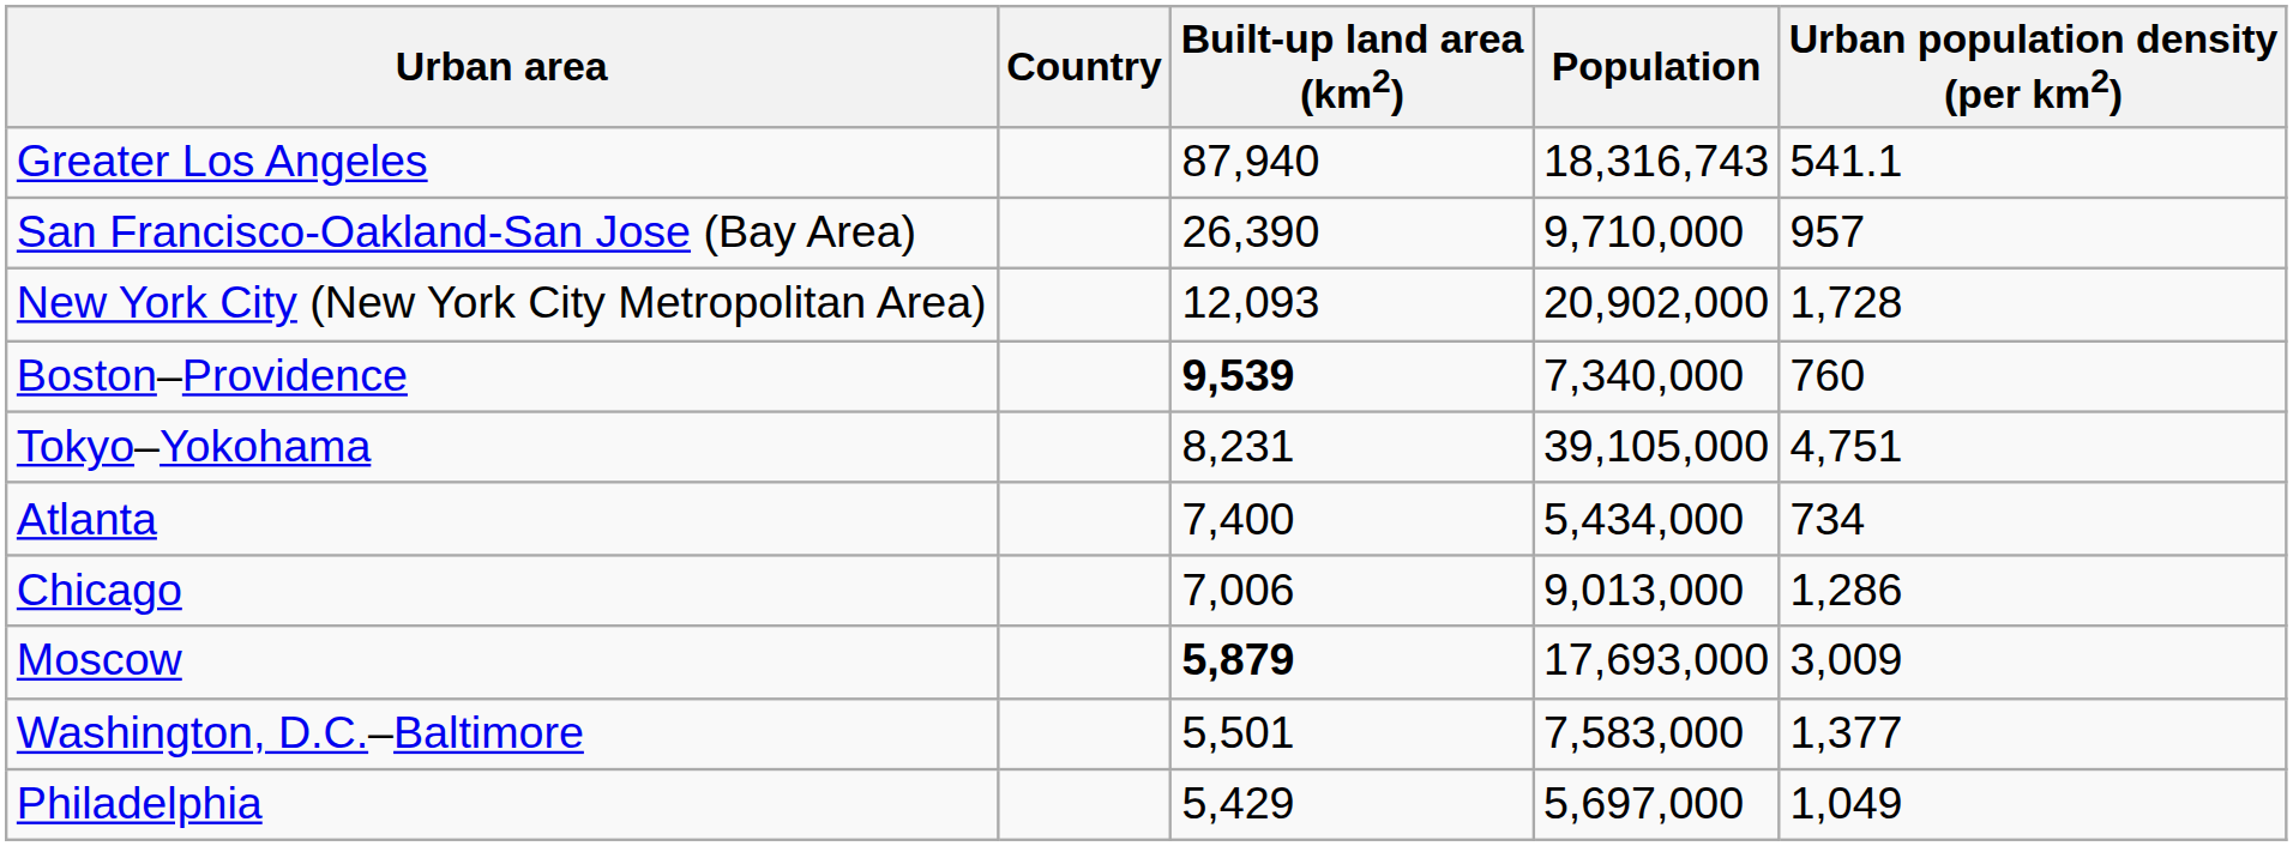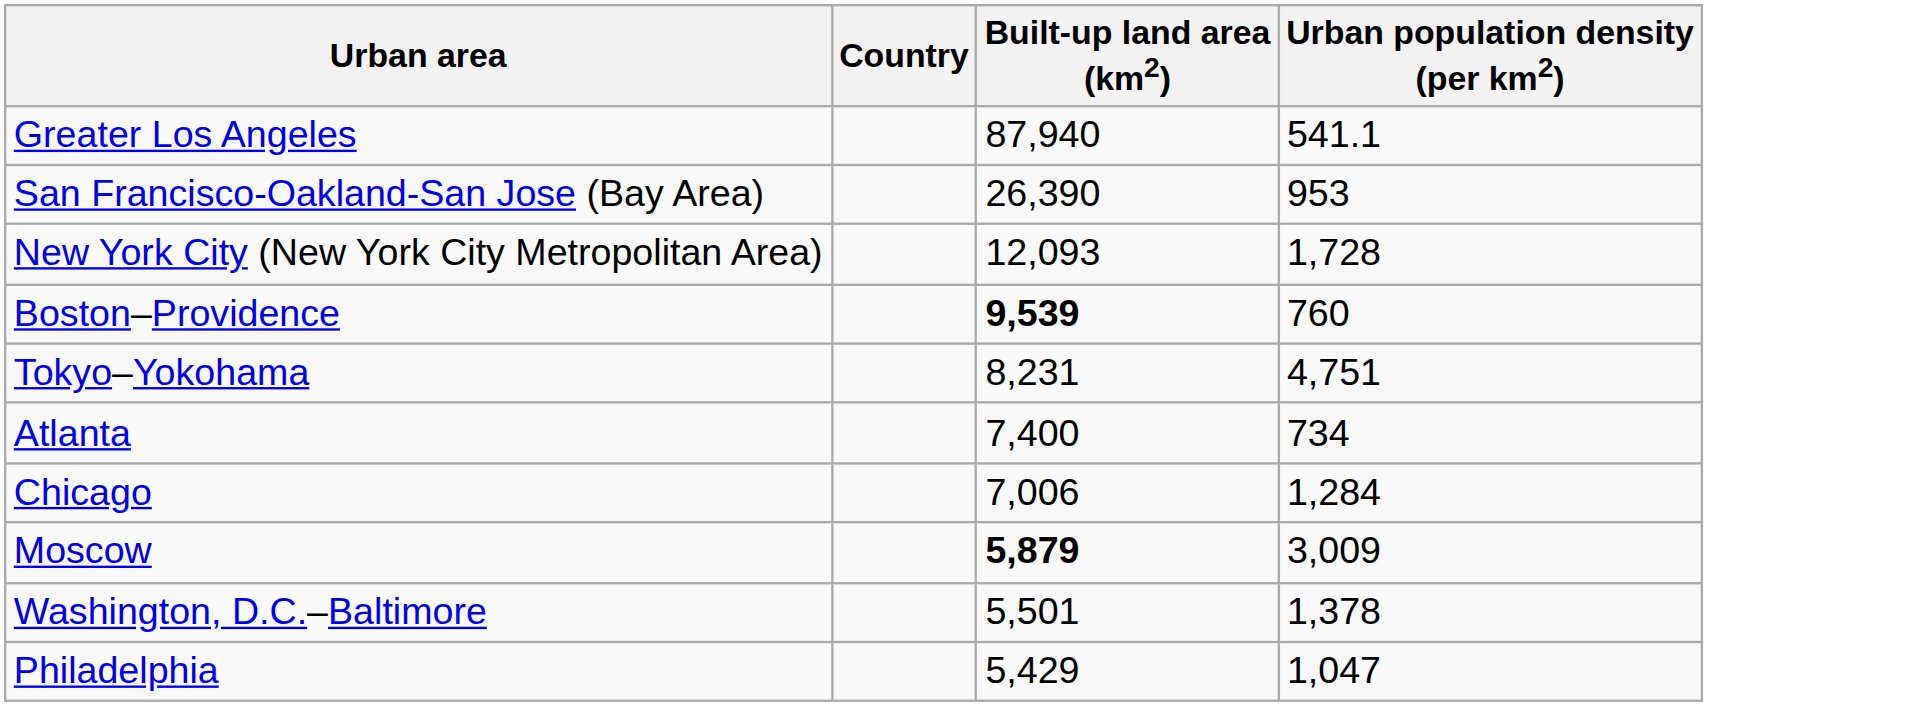 <table class="wikitable sortable plainrowheaders" style="text-align:left">
 <tr style="text-align:center; font-size:90%">
 <th scope="col">Urban area</th>
 <th scope="col">Country</th>
 <th scope="col" data-sort-type="number">Built-up land area<br>(km<sup>2</sup>)</th>
-<th scope="col" data-sort-type="number">Population</th>
 <th scope="col" data-sort-type="number">Urban population density<br>(per km<sup>2</sup>)</th>
 </tr>
 <tr>
 <td scope="row"><a href='#'>Greater Los Angeles</a></td>
 <td></td>
 <td>87,940</td>
-<td>18,316,743</td>
 <td>541.1</td>
 </tr>
 <tr>
 <td scope="row"><a href='#'>San Francisco-Oakland-San Jose</a> (Bay Area)</td>
 <td></td>
 <td>26,390</td>
-<td>9,710,000</td>
-<td>957</td>
+<td>953</td>
 </tr>
 <tr>
 <td><a href='#'>New York City</a> (New York City Metropolitan Area)</td>
 <td></td>
 <td>12,093</td>
-<td>20,902,000</td>
 <td>1,728</td>
 </tr>
 <tr>
 <td><a href='#'>Boston</a>–<a href='#'>Providence</a></td>
 <td></td>
 <td><strong>9,539</strong></td>
-<td>7,340,000</td>
 <td>760</td>
 </tr>
 <tr>
 <td><a href='#'>Tokyo</a>–<a href='#'>Yokohama</a></td>
 <td></td>
 <td>8,231</td>
-<td>39,105,000</td>
 <td>4,751</td>
 </tr>
 <tr>
 <td><a href='#'>Atlanta</a></td>
 <td></td>
 <td>7,400</td>
-<td>5,434,000</td>
 <td>734</td>
 </tr>
 <tr>
 <td><a href='#'>Chicago</a></td>
 <td></td>
 <td>7,006</td>
-<td>9,013,000</td>
-<td>1,286</td>
+<td>1,284</td>
 </tr>
 <tr>
 <td><a href='#'>Moscow</a></td>
 <td></td>
 <td><strong>5,879</strong></td>
-<td>17,693,000</td>
 <td>3,009</td>
 </tr>
 <tr>
 <td><a href='#'>Washington, D.C.</a>–<a href='#'>Baltimore</a></td>
 <td></td>
 <td>5,501</td>
-<td>7,583,000</td>
-<td>1,377</td>
+<td>1,378</td>
 </tr>
 <tr>
 <td><a href='#'>Philadelphia</a></td>
 <td></td>
 <td>5,429</td>
-<td>5,697,000</td>
-<td>1,049</td>
+<td>1,047</td>
 </tr>
 </table>
